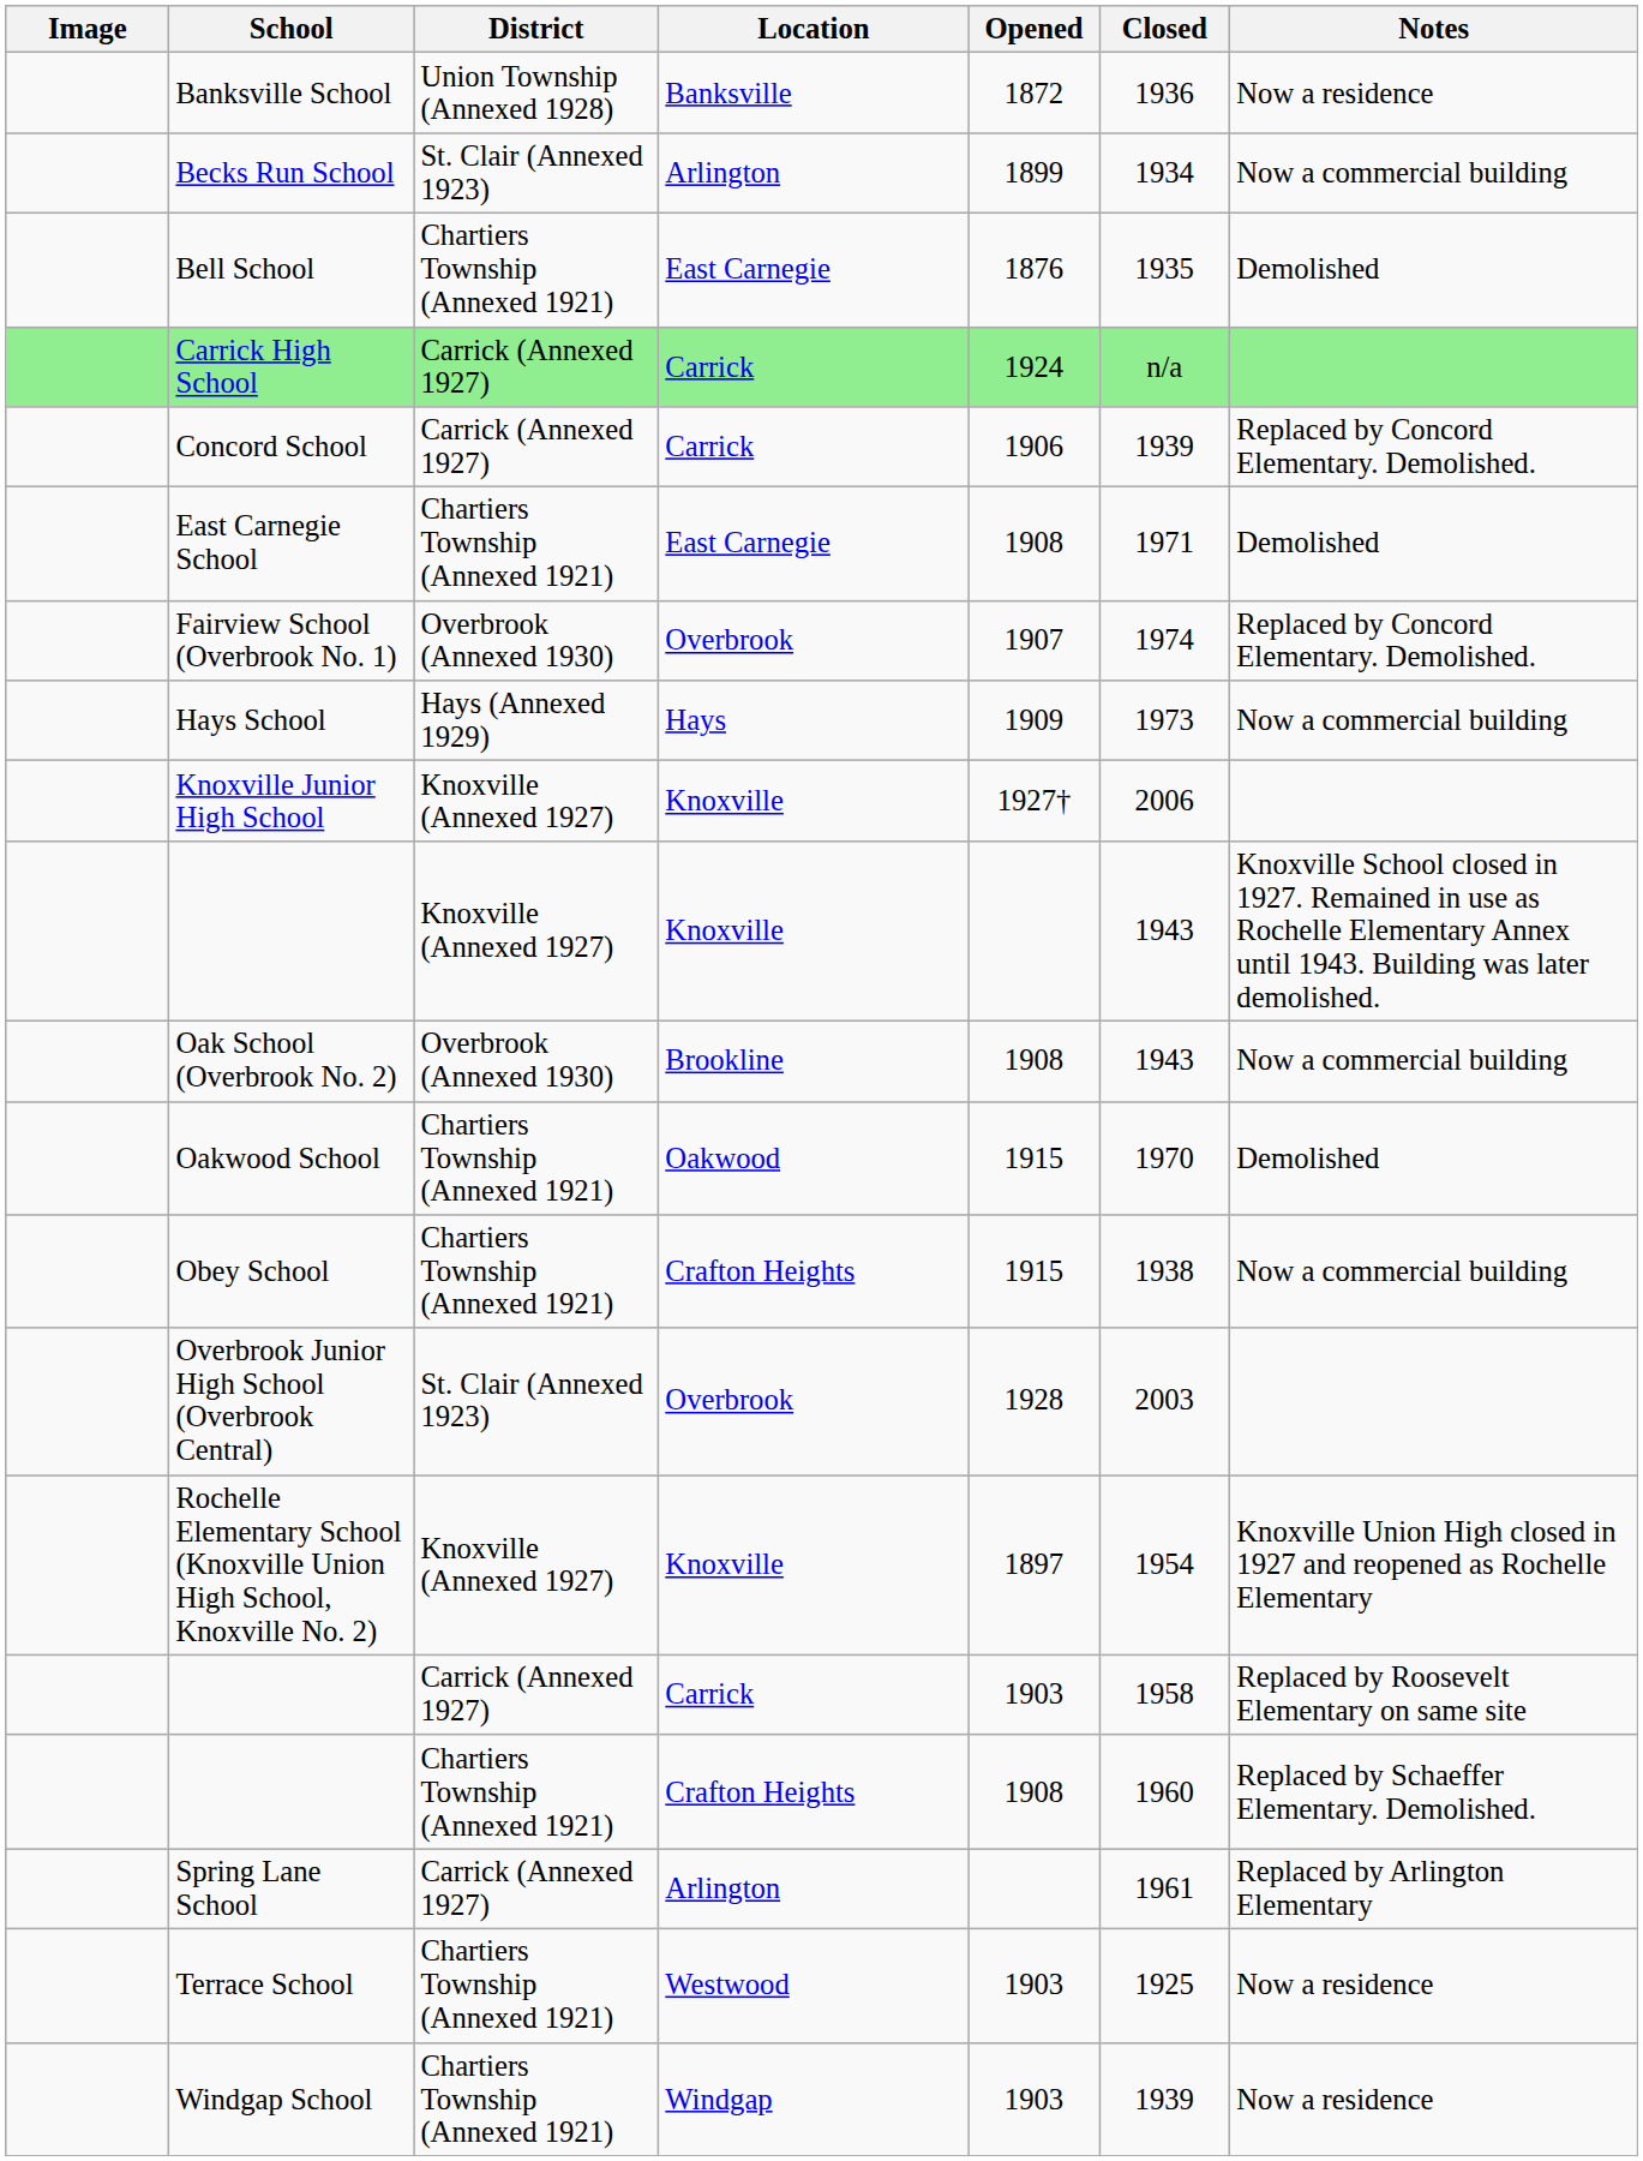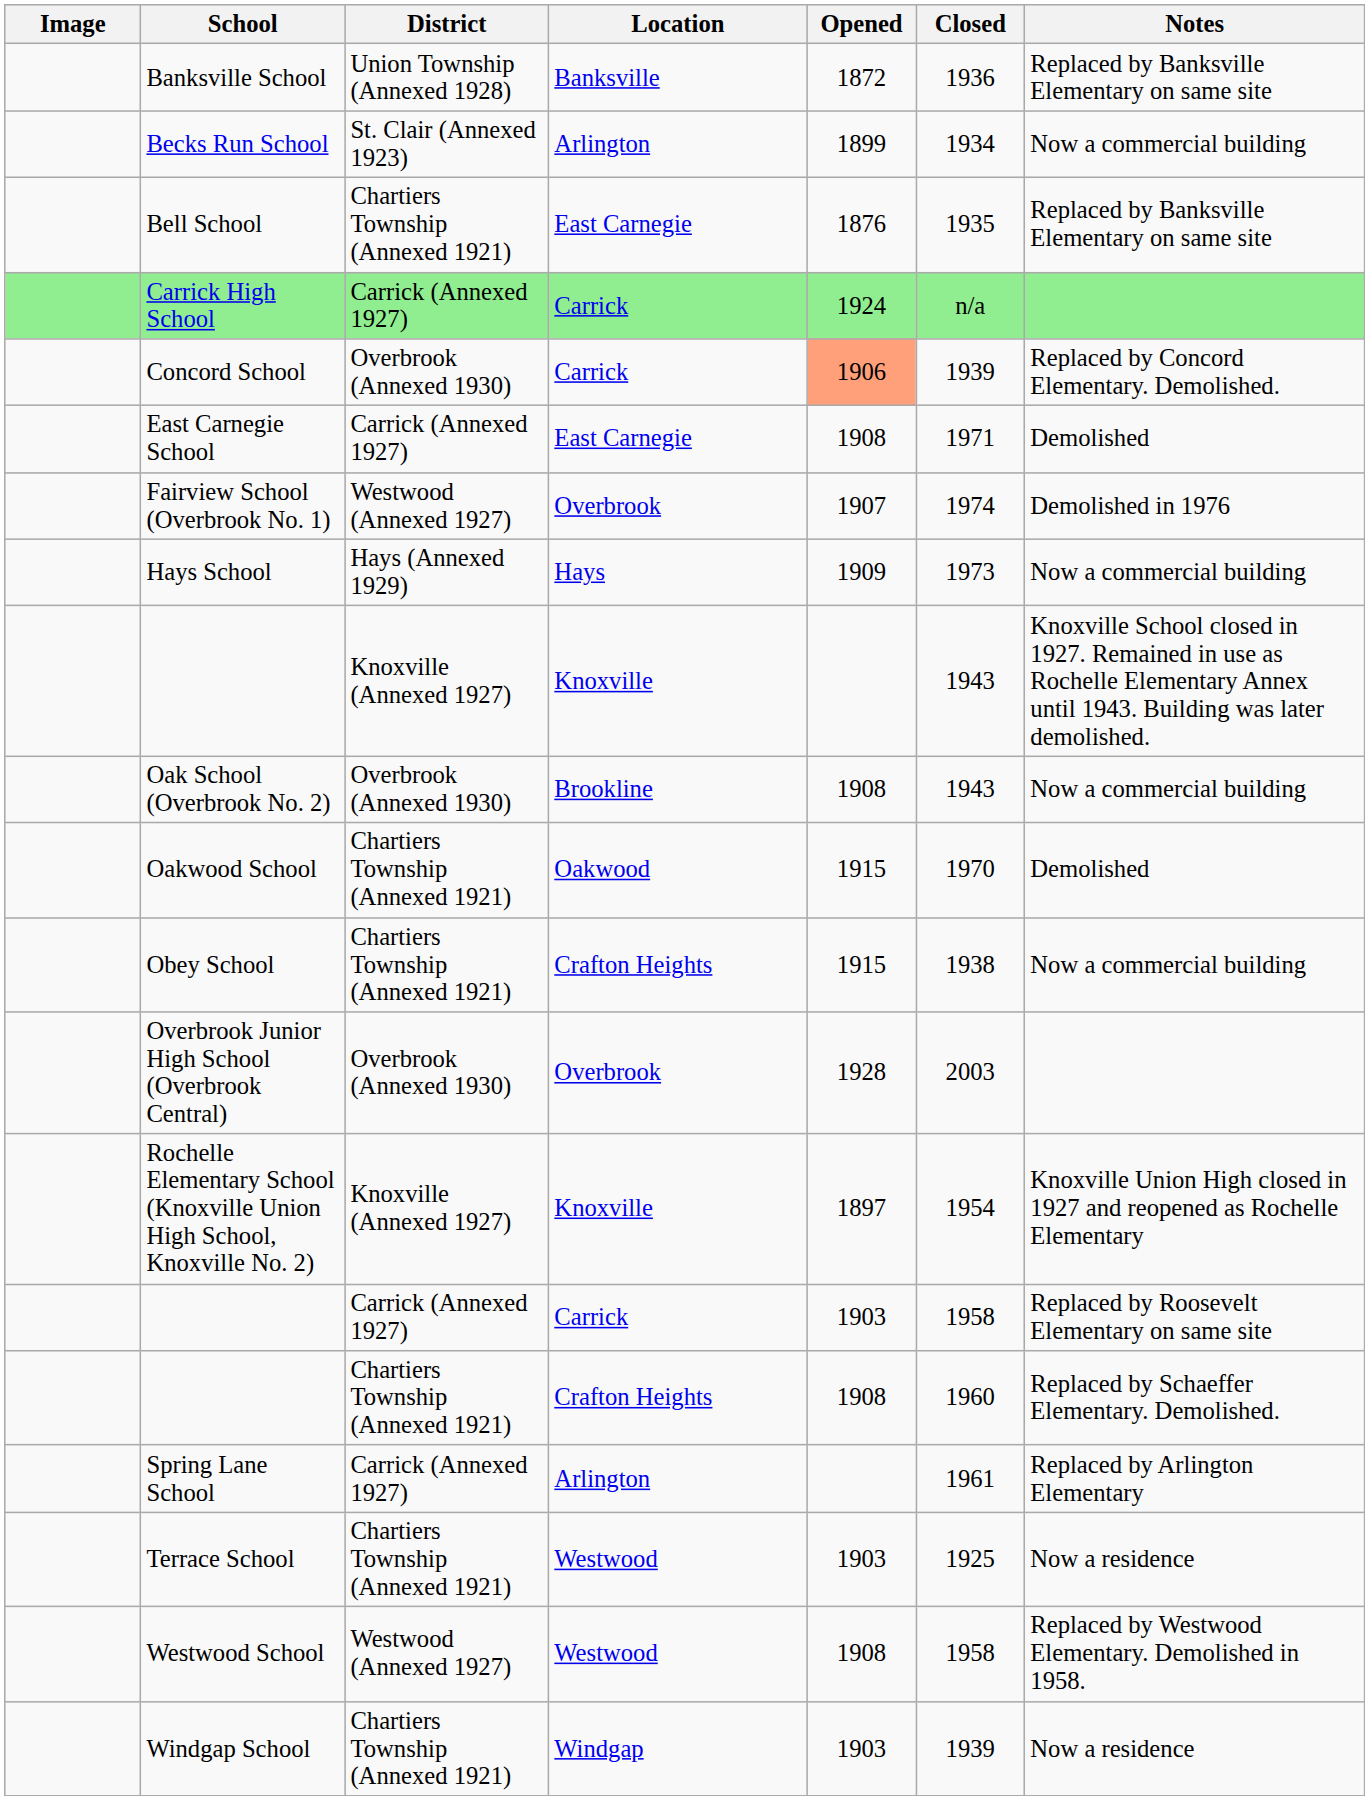 <table width=100% class="wikitable sortable">
 <tr>
 <th width=10%><strong>Image</strong></th>
 <th width=15%><strong>School</strong></th>
 <th width=15%><strong>District</strong></th>
 <th><strong>Location</strong></th>
 <th width=8%><strong>Opened</strong></th>
 <th width=8%><strong>Closed</strong></th>
 <th width=25%><strong>Notes</strong></th>
 </tr>
 <tr>
 <td></td>
 <td>Banksville School</td>
 <td>Union Township (Annexed 1928)</td>
 <td><a href='#'>Banksville</a></td>
 <td align=center>1872</td>
 <td align=center>1936</td>
-<td>Now a residence</td>
+<td>Replaced by Banksville Elementary on same site</td>
 </tr>
 <tr>
 <td></td>
 <td><a href='#'>Becks Run School</a></td>
 <td>St. Clair (Annexed 1923)</td>
 <td><a href='#'>Arlington</a></td>
 <td align=center>1899</td>
 <td align=center>1934</td>
 <td>Now a commercial building</td>
 </tr>
 <tr>
 <td></td>
 <td>Bell School</td>
 <td>Chartiers Township (Annexed 1921)</td>
 <td><a href='#'>East Carnegie</a></td>
 <td align=center>1876</td>
 <td align=center>1935</td>
-<td>Demolished</td>
+<td>Replaced by Banksville Elementary on same site</td>
 </tr>
 <tr style="background: lightgreen">
 <td></td>
 <td><a href='#'>Carrick High School</a></td>
 <td>Carrick (Annexed 1927)</td>
 <td><a href='#'>Carrick</a></td>
 <td align=center>1924</td>
 <td align=center>n/a</td>
 <td></td>
 </tr>
 <tr>
 <td></td>
 <td>Concord School</td>
-<td>Carrick (Annexed 1927)</td>
+<td>Overbrook (Annexed 1930)</td>
 <td><a href='#'>Carrick</a></td>
-<td align=center>1906</td>
+<td align=center style="background: lightsalmon;">1906</td>
 <td align=center>1939</td>
 <td>Replaced by Concord Elementary. Demolished.</td>
 </tr>
 <tr>
 <td></td>
 <td>East Carnegie School</td>
-<td>Chartiers Township (Annexed 1921)</td>
+<td>Carrick (Annexed 1927)</td>
 <td><a href='#'>East Carnegie</a></td>
 <td align=center>1908</td>
 <td align=center>1971</td>
 <td>Demolished</td>
 </tr>
 <tr>
 <td></td>
 <td>Fairview School (Overbrook No. 1)</td>
-<td>Overbrook (Annexed 1930)</td>
+<td>Westwood (Annexed 1927)</td>
 <td><a href='#'>Overbrook</a></td>
 <td align=center>1907</td>
 <td align=center>1974</td>
-<td>Replaced by Concord Elementary. Demolished.</td>
+<td>Demolished in 1976</td>
 </tr>
 <tr>
 <td></td>
 <td>Hays School</td>
 <td>Hays (Annexed 1929)</td>
 <td><a href='#'>Hays</a></td>
 <td align=center>1909</td>
 <td align=center>1973</td>
 <td>Now a commercial building</td>
-</tr>
-<tr>
-<td></td>
-<td><a href='#'>Knoxville Junior High School</a></td>
-<td>Knoxville (Annexed 1927)</td>
-<td><a href='#'>Knoxville</a></td>
-<td align=center>1927†</td>
-<td align=center>2006</td>
-<td></td>
 </tr>
 <tr>
 <td></td>
 <td></td>
 <td>Knoxville (Annexed 1927)</td>
 <td><a href='#'>Knoxville</a></td>
 <td align=center></td>
 <td align=center>1943</td>
 <td>Knoxville School closed in 1927. Remained in use as Rochelle Elementary Annex until 1943. Building was later demolished.</td>
 </tr>
 <tr>
 <td></td>
 <td>Oak School (Overbrook No. 2)</td>
 <td>Overbrook (Annexed 1930)</td>
 <td><a href='#'>Brookline</a></td>
 <td align=center>1908</td>
 <td align=center>1943</td>
 <td>Now a commercial building</td>
 </tr>
 <tr>
 <td></td>
 <td>Oakwood School</td>
 <td>Chartiers Township (Annexed 1921)</td>
 <td><a href='#'>Oakwood</a></td>
 <td align=center>1915</td>
 <td align=center>1970</td>
 <td>Demolished</td>
 </tr>
 <tr>
 <td></td>
 <td>Obey School</td>
 <td>Chartiers Township (Annexed 1921)</td>
 <td><a href='#'>Crafton Heights</a></td>
 <td align=center>1915</td>
 <td align=center>1938</td>
 <td>Now a commercial building</td>
 </tr>
 <tr>
 <td></td>
 <td>Overbrook Junior High School (Overbrook Central)</td>
-<td>St. Clair (Annexed 1923)</td>
+<td>Overbrook (Annexed 1930)</td>
 <td><a href='#'>Overbrook</a></td>
 <td align=center>1928</td>
 <td align=center>2003</td>
 <td></td>
 </tr>
 <tr>
 <td></td>
 <td>Rochelle Elementary School (Knoxville Union High School, Knoxville No. 2)</td>
 <td>Knoxville (Annexed 1927)</td>
 <td><a href='#'>Knoxville</a></td>
 <td align=center>1897</td>
 <td align=center>1954</td>
 <td>Knoxville Union High closed in 1927 and reopened as Rochelle Elementary</td>
 </tr>
 <tr>
 <td></td>
 <td></td>
 <td>Carrick (Annexed 1927)</td>
 <td><a href='#'>Carrick</a></td>
 <td align=center>1903</td>
 <td align=center>1958</td>
 <td>Replaced by Roosevelt Elementary on same site</td>
 </tr>
 <tr>
 <td></td>
 <td></td>
 <td>Chartiers Township (Annexed 1921)</td>
 <td><a href='#'>Crafton Heights</a></td>
 <td align=center>1908</td>
 <td align=center>1960</td>
 <td>Replaced by Schaeffer Elementary. Demolished.</td>
 </tr>
 <tr>
 <td></td>
 <td>Spring Lane School</td>
 <td>Carrick (Annexed 1927)</td>
 <td><a href='#'>Arlington</a></td>
 <td align=center></td>
 <td align=center>1961</td>
 <td>Replaced by Arlington Elementary</td>
 </tr>
 <tr>
 <td></td>
 <td>Terrace School</td>
 <td>Chartiers Township (Annexed 1921)</td>
 <td><a href='#'>Westwood</a></td>
 <td align=center>1903</td>
 <td align=center>1925</td>
 <td>Now a residence</td>
 </tr>
 <tr>
 <td></td>
+<td>Westwood School</td>
+<td>Westwood (Annexed 1927)</td>
+<td><a href='#'>Westwood</a></td>
+<td align=center>1908</td>
+<td align=center>1958</td>
+<td>Replaced by Westwood Elementary. Demolished in 1958.</td>
+</tr>
+<tr>
+<td></td>
 <td>Windgap School</td>
 <td>Chartiers Township (Annexed 1921)</td>
 <td><a href='#'>Windgap</a></td>
 <td align=center>1903</td>
 <td align=center>1939</td>
 <td>Now a residence</td>
 </tr>
 </table>
